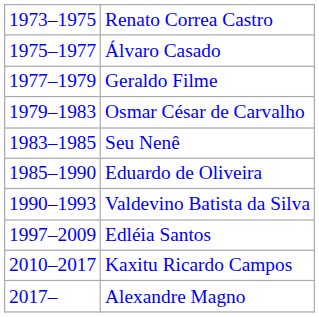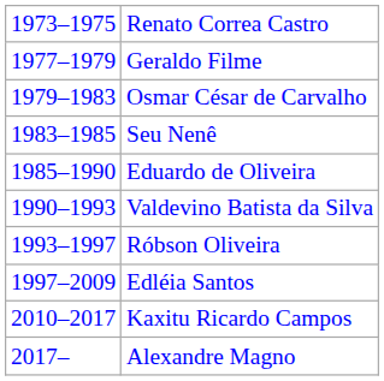 <table class="wikitable" style="background:white; color:blue">
 <tr>
 <td>1973–1975</td>
 <td>Renato Correa Castro</td>
-</tr>
-<tr>
-<td>1975–1977</td>
-<td>Álvaro Casado</td>
 </tr>
 <tr>
 <td>1977–1979</td>
 <td>Geraldo Filme</td>
 </tr>
 <tr>
 <td>1979–1983</td>
 <td>Osmar César de Carvalho</td>
 </tr>
 <tr>
 <td>1983–1985</td>
 <td>Seu Nenê</td>
 </tr>
 <tr>
 <td>1985–1990</td>
 <td>Eduardo de Oliveira</td>
 </tr>
 <tr>
 <td>1990–1993</td>
 <td>Valdevino Batista da Silva</td>
 </tr>
 <tr>
+<td>1993–1997</td>
+<td>Róbson Oliveira</td>
+</tr>
+<tr>
 <td>1997–2009</td>
 <td>Edléia Santos</td>
 </tr>
 <tr>
 <td>2010–2017</td>
 <td>Kaxitu Ricardo Campos</td>
 </tr>
 <tr>
 <td>2017–</td>
 <td>Alexandre Magno</td>
 </tr>
 </table>
